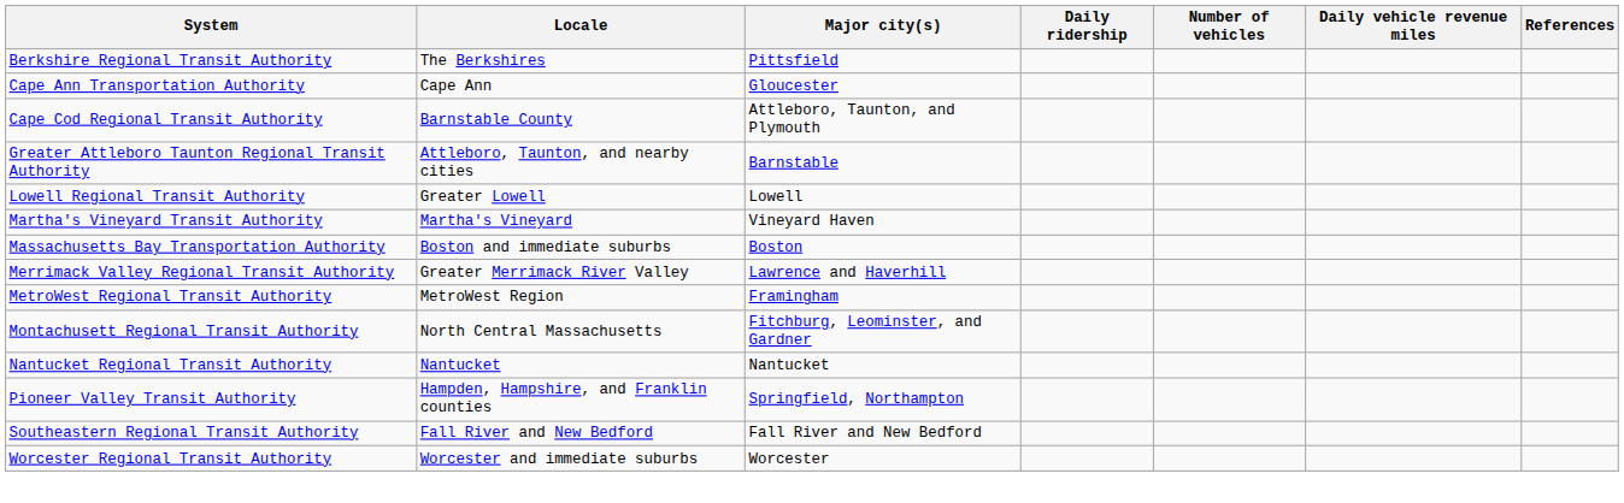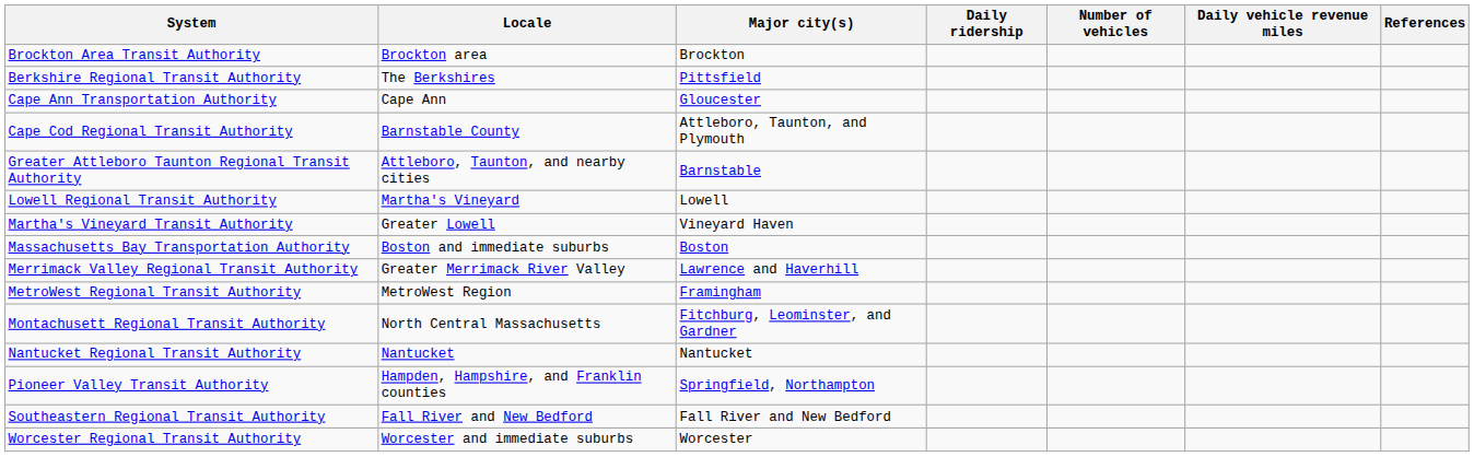 <table class="wikitable sortable" style="font-size: 90%; width: 100%">
 <tr>
 <th>System</th>
 <th>Locale</th>
 <th>Major city(s)</th>
 <th>Daily ridership</th>
 <th>Number of vehicles</th>
 <th>Daily vehicle revenue miles</th>
 <th>References</th>
+</tr>
+<tr>
+<td><a href='#'>Brockton Area Transit Authority</a></td>
+<td><a href='#'>Brockton</a> area</td>
+<td>Brockton</td>
+<td></td>
+<td></td>
+<td></td>
+<td></td>
 </tr>
 <tr>
 <td><a href='#'>Berkshire Regional Transit Authority</a></td>
 <td>The <a href='#'>Berkshires</a></td>
 <td><a href='#'>Pittsfield</a></td>
 <td></td>
 <td></td>
 <td></td>
 <td></td>
 </tr>
 <tr>
 <td><a href='#'>Cape Ann Transportation Authority</a></td>
 <td>Cape Ann</td>
 <td><a href='#'>Gloucester</a></td>
 <td></td>
 <td></td>
 <td></td>
 <td></td>
 </tr>
 <tr>
 <td><a href='#'>Cape Cod Regional Transit Authority</a></td>
 <td><a href='#'>Barnstable County</a></td>
 <td>Attleboro, Taunton, and Plymouth</td>
 <td></td>
 <td></td>
 <td></td>
 <td></td>
 </tr>
 <tr>
 <td><a href='#'>Greater Attleboro Taunton Regional Transit Authority</a></td>
 <td><a href='#'>Attleboro</a>, <a href='#'>Taunton</a>, and nearby cities</td>
 <td><a href='#'>Barnstable</a></td>
 <td></td>
 <td></td>
 <td></td>
 <td></td>
 </tr>
 <tr>
 <td><a href='#'>Lowell Regional Transit Authority</a></td>
-<td>Greater <a href='#'>Lowell</a></td>
+<td><a href='#'>Martha's Vineyard</a></td>
 <td>Lowell</td>
 <td></td>
 <td></td>
 <td></td>
 <td></td>
 </tr>
 <tr>
 <td><a href='#'>Martha's Vineyard Transit Authority</a></td>
-<td><a href='#'>Martha's Vineyard</a></td>
+<td>Greater <a href='#'>Lowell</a></td>
 <td>Vineyard Haven</td>
 <td></td>
 <td></td>
 <td></td>
 <td></td>
 </tr>
 <tr>
 <td><a href='#'>Massachusetts Bay Transportation Authority</a></td>
 <td><a href='#'>Boston</a> and immediate suburbs</td>
 <td><a href='#'>Boston</a></td>
 <td></td>
 <td></td>
 <td></td>
 <td></td>
 </tr>
 <tr>
 <td><a href='#'>Merrimack Valley Regional Transit Authority</a></td>
 <td>Greater <a href='#'>Merrimack River</a> Valley</td>
 <td><a href='#'>Lawrence</a> and <a href='#'>Haverhill</a></td>
 <td></td>
 <td></td>
 <td></td>
 <td></td>
 </tr>
 <tr>
 <td><a href='#'>MetroWest Regional Transit Authority</a></td>
 <td>MetroWest Region</td>
 <td><a href='#'>Framingham</a></td>
 <td></td>
 <td></td>
 <td></td>
 <td></td>
 </tr>
 <tr>
 <td><a href='#'>Montachusett Regional Transit Authority</a></td>
 <td>North Central Massachusetts</td>
 <td><a href='#'>Fitchburg</a>, <a href='#'>Leominster</a>, and <a href='#'>Gardner</a></td>
 <td></td>
 <td></td>
 <td></td>
 <td></td>
 </tr>
 <tr>
 <td><a href='#'>Nantucket Regional Transit Authority</a></td>
 <td><a href='#'>Nantucket</a></td>
 <td>Nantucket</td>
 <td></td>
 <td></td>
 <td></td>
 <td></td>
 </tr>
 <tr>
 <td><a href='#'>Pioneer Valley Transit Authority</a></td>
 <td><a href='#'>Hampden</a>, <a href='#'>Hampshire</a>, and <a href='#'>Franklin</a> counties</td>
 <td><a href='#'>Springfield</a>, <a href='#'>Northampton</a></td>
 <td></td>
 <td></td>
 <td></td>
 <td></td>
 </tr>
 <tr>
 <td><a href='#'>Southeastern Regional Transit Authority</a></td>
 <td><a href='#'>Fall River</a> and <a href='#'>New Bedford</a></td>
 <td>Fall River and New Bedford</td>
 <td></td>
 <td></td>
 <td></td>
 <td></td>
 </tr>
 <tr>
 <td><a href='#'>Worcester Regional Transit Authority</a></td>
 <td><a href='#'>Worcester</a> and immediate suburbs</td>
 <td>Worcester</td>
 <td></td>
 <td></td>
 <td></td>
 <td></td>
 </tr>
 </table>
